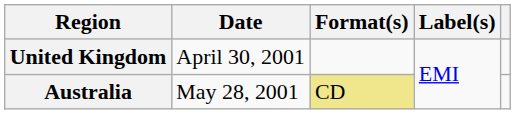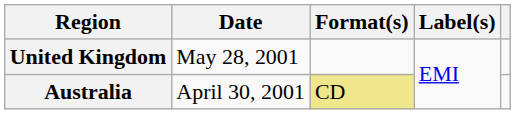 <table class="wikitable plainrowheaders" style="text-align:left">
 <tr>
 <th scope="col">Region</th>
 <th scope="col">Date</th>
 <th scope="col">Format(s)</th>
 <th scope="col">Label(s)</th>
 <th scope="col"></th>
 </tr>
 <tr>
 <th scope="row">United Kingdom</th>
-<td>April 30, 2001</td>
+<td>May 28, 2001</td>
 <td></td>
 <td rowspan="2"><a href='#'>EMI</a></td>
 <td align="center"></td>
 </tr>
 <tr>
 <th scope="row">Australia</th>
-<td>May 28, 2001</td>
+<td>April 30, 2001</td>
 <td style="background: khaki;">CD</td>
 <td align="center"></td>
 </tr>
 </table>
